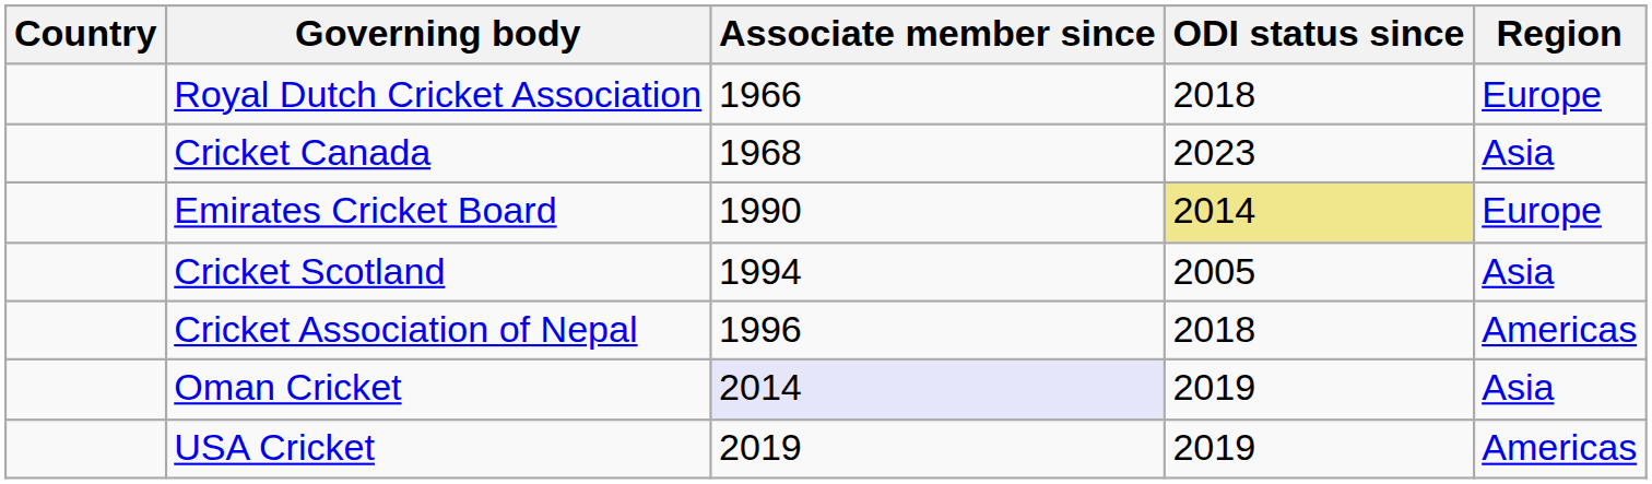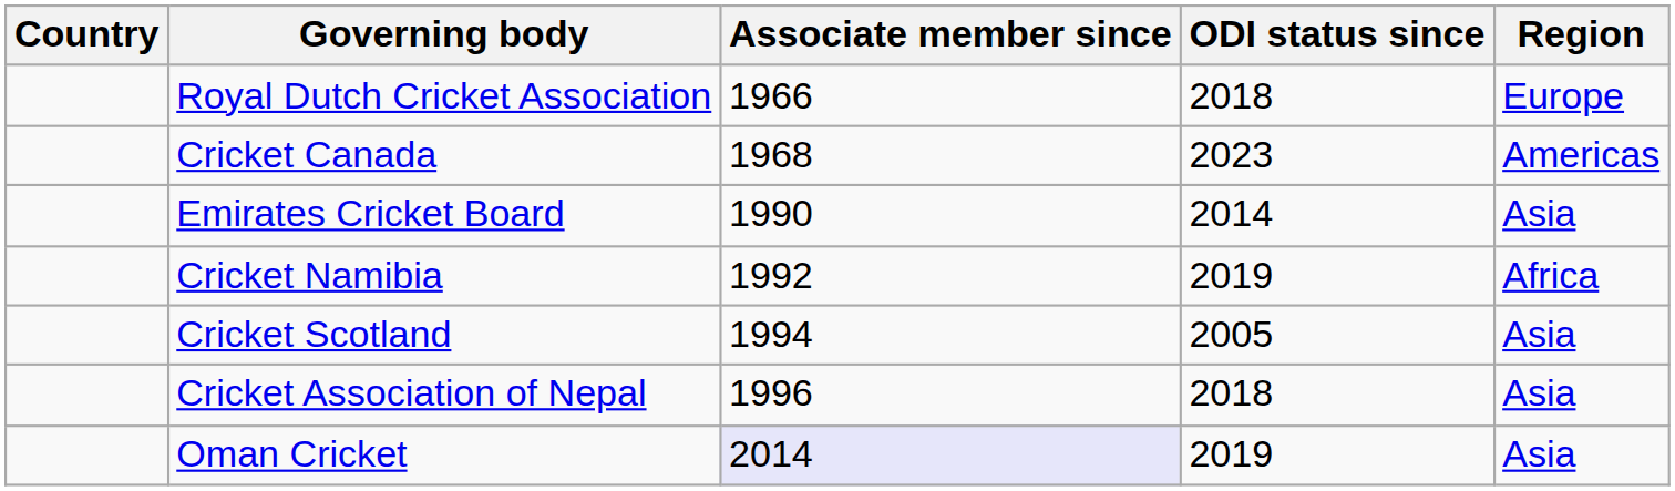 <table class="wikitable sortable">
 <tr>
 <th>Country</th>
 <th>Governing body</th>
 <th>Associate member since</th>
 <th>ODI status since</th>
 <th>Region</th>
 </tr>
 <tr>
 <td></td>
 <td><a href='#'>Royal Dutch Cricket Association</a></td>
 <td>1966</td>
 <td>2018</td>
 <td><a href='#'>Europe</a></td>
 </tr>
 <tr>
 <td></td>
 <td><a href='#'>Cricket Canada</a></td>
 <td>1968</td>
 <td>2023</td>
-<td><a href='#'>Asia</a></td>
+<td><a href='#'>Americas</a></td>
 </tr>
 <tr>
 <td></td>
 <td><a href='#'>Emirates Cricket Board</a></td>
 <td>1990</td>
-<td style="background: khaki;">2014</td>
-<td><a href='#'>Europe</a></td>
+<td>2014</td>
+<td><a href='#'>Asia</a></td>
+</tr>
+<tr>
+<td></td>
+<td><a href='#'>Cricket Namibia</a></td>
+<td>1992</td>
+<td>2019</td>
+<td><a href='#'>Africa</a></td>
 </tr>
 <tr>
 <td></td>
 <td><a href='#'>Cricket Scotland</a></td>
 <td>1994</td>
 <td>2005</td>
 <td><a href='#'>Asia</a></td>
 </tr>
 <tr>
 <td></td>
 <td><a href='#'>Cricket Association of Nepal</a></td>
 <td>1996</td>
 <td>2018</td>
-<td><a href='#'>Americas</a></td>
+<td><a href='#'>Asia</a></td>
 </tr>
 <tr>
 <td></td>
 <td><a href='#'>Oman Cricket</a></td>
 <td style="background: lavender;">2014</td>
 <td>2019</td>
 <td><a href='#'>Asia</a></td>
 </tr>
-<tr>
-<td></td>
-<td><a href='#'>USA Cricket</a></td>
-<td>2019</td>
-<td>2019</td>
-<td><a href='#'>Americas</a></td>
-</tr>
 </table>
